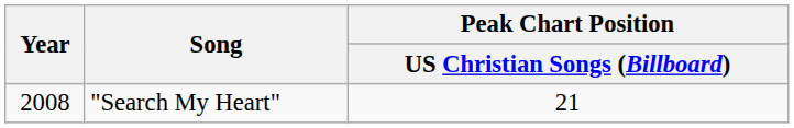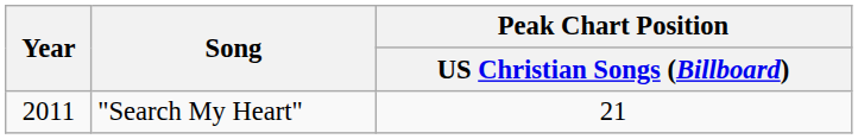 <table class="wikitable" width="40%" style="text-align:center">
 <tr>
 <th scope="col" rowspan="2"><strong>Year</strong></th>
 <th scope="col" rowspan="2"><strong>Song</strong></th>
 <th scope="col" colspan="1"><strong>Peak Chart Position</strong></th>
 </tr>
 <tr>
 <th>US <a href='#'>Christian Songs</a> (<em><a href='#'>Billboard</a></em>)</th>
 </tr>
 <tr>
-<td>2008</td>
+<td>2011</td>
 <td style="text-align:left">"Search My Heart"</td>
 <td>21</td>
 </tr>
 </table>
